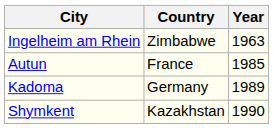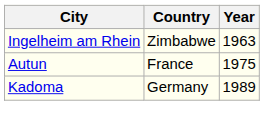 <table class="wikitable" style="background:#ffffef; float:left;">
 <tr>
 <th>City</th>
 <th>Country</th>
 <th>Year</th>
 </tr>
 <tr>
 <td><a href='#'>Ingelheim am Rhein</a></td>
 <td>Zimbabwe</td>
 <td>1963</td>
 </tr>
 <tr>
 <td><a href='#'>Autun</a></td>
 <td>France</td>
-<td>1985</td>
+<td>1975</td>
 </tr>
 <tr>
 <td><a href='#'>Kadoma</a></td>
 <td>Germany</td>
 <td>1989</td>
 </tr>
-<tr>
-<td><a href='#'>Shymkent</a></td>
-<td>Kazakhstan</td>
-<td>1990</td>
-</tr>
 </table>
